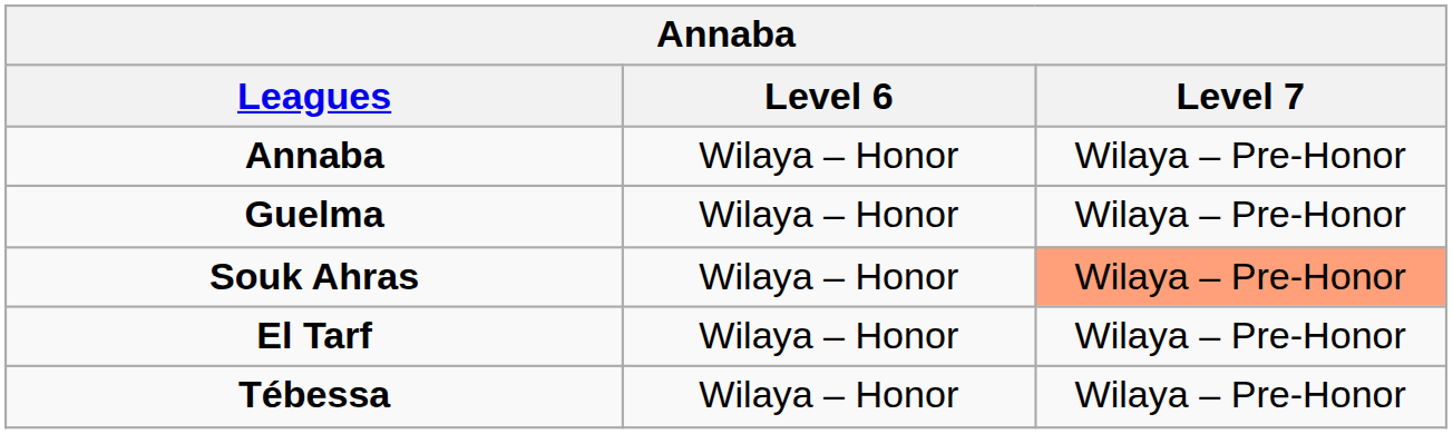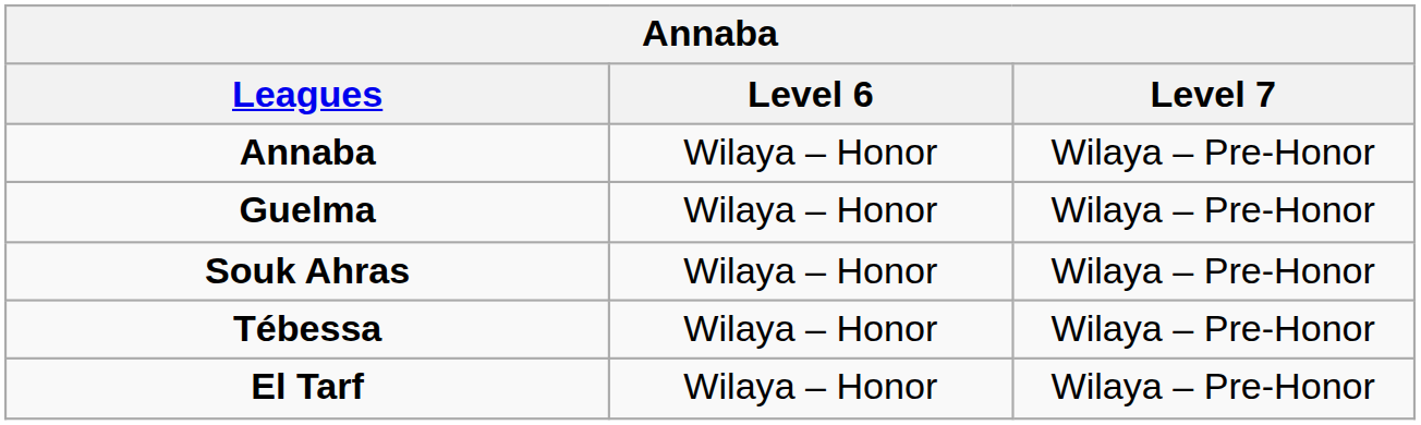 <table class="wikitable" style="text-align: center;">
 <tr>
 <th colspan=3>Annaba</th>
 </tr>
 <tr>
 <th width="30%"><a href='#'>Leagues</a></th>
 <th width="20%">Level 6</th>
 <th width="20%">Level 7</th>
 </tr>
 <tr>
 <td><strong>Annaba</strong></td>
 <td>Wilaya – Honor</td>
 <td>Wilaya – Pre-Honor</td>
 </tr>
 <tr>
 <td><strong>Guelma</strong></td>
 <td>Wilaya – Honor</td>
 <td>Wilaya – Pre-Honor</td>
 </tr>
 <tr>
 <td><strong>Souk Ahras</strong></td>
 <td>Wilaya – Honor</td>
-<td style="background: lightsalmon;">Wilaya – Pre-Honor</td>
-</tr>
-<tr>
-<td><strong>El Tarf</strong></td>
-<td>Wilaya – Honor</td>
 <td>Wilaya – Pre-Honor</td>
 </tr>
 <tr>
 <td><strong>Tébessa</strong></td>
 <td>Wilaya – Honor</td>
 <td>Wilaya – Pre-Honor</td>
 </tr>
+<tr>
+<td><strong>El Tarf</strong></td>
+<td>Wilaya – Honor</td>
+<td>Wilaya – Pre-Honor</td>
+</tr>
 </table>
